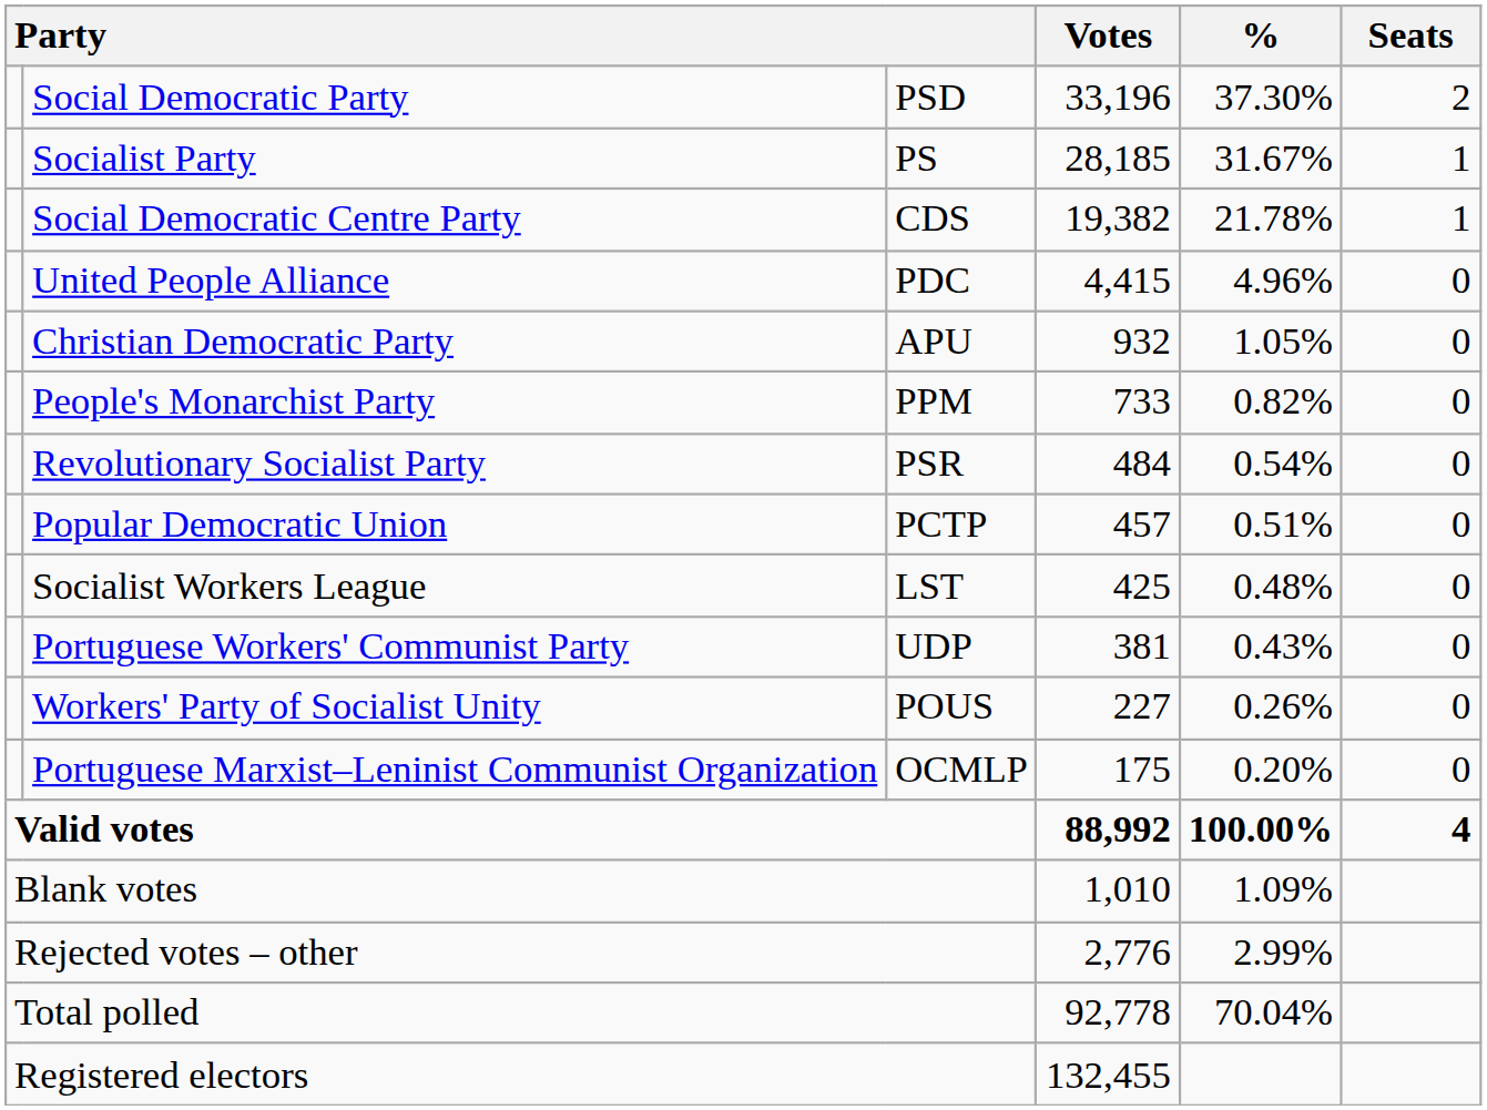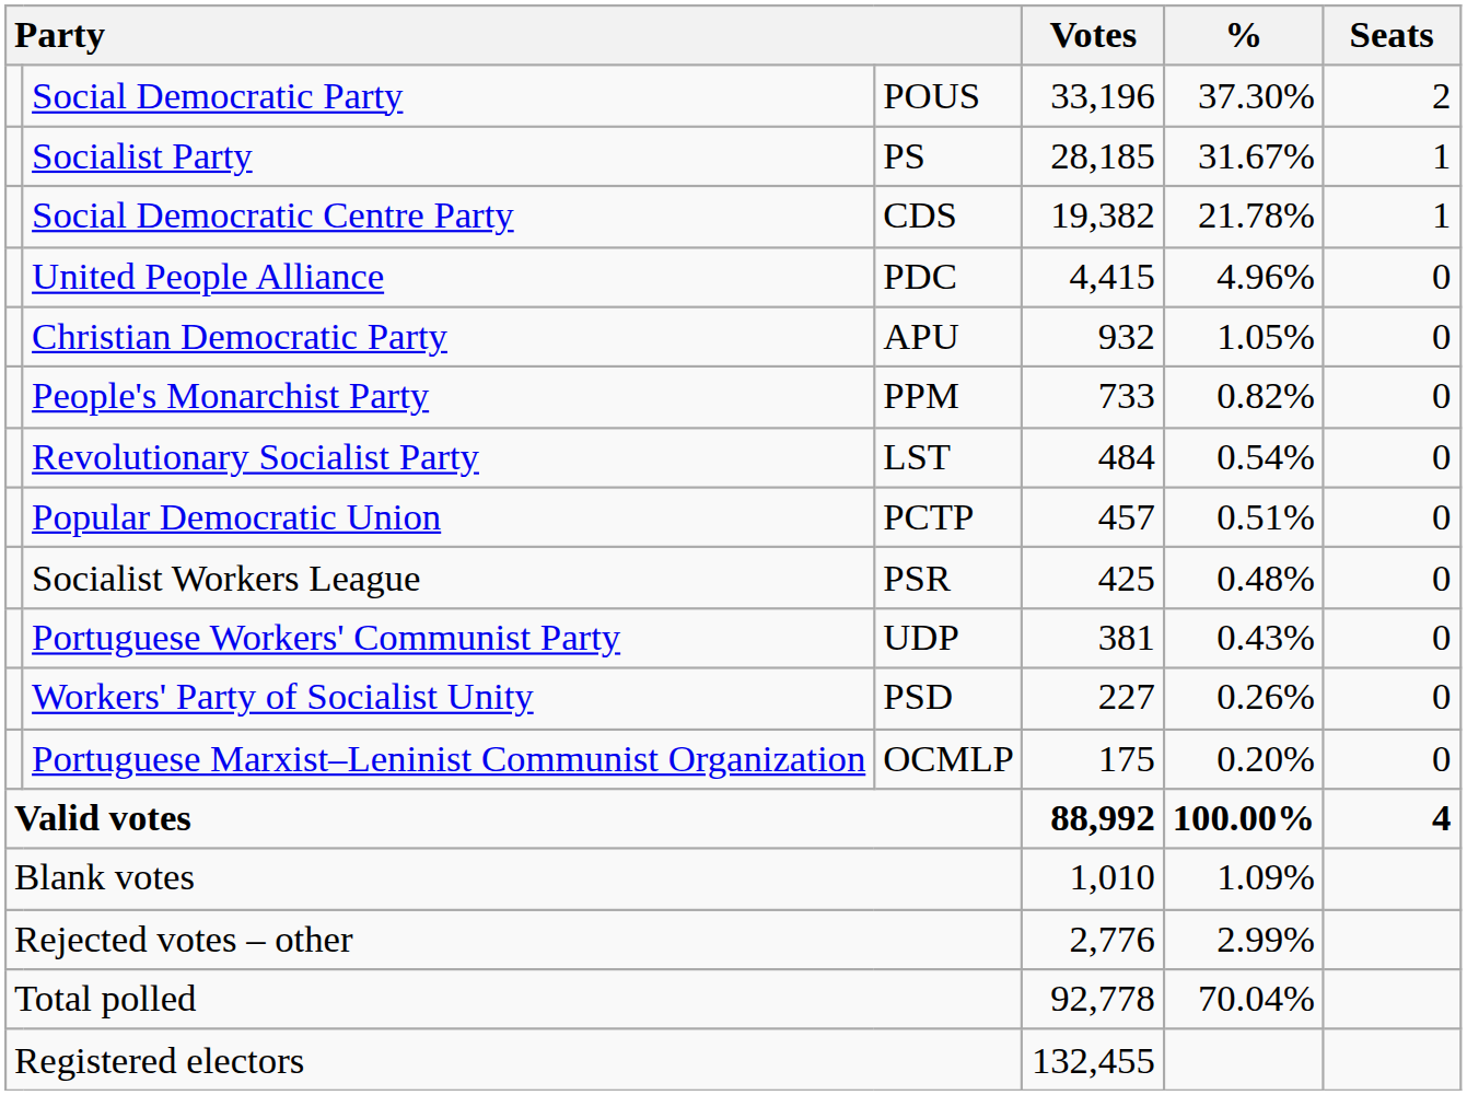 <table class="wikitable" border="1" style="text-align:right;">
 <tr>
 <th style="text-align:left;" colspan=3>Party</th>
 <th align=center width="50">Votes</th>
 <th align=center width="50">%</th>
 <th align=center width="50">Seats</th>
 </tr>
 <tr>
 <td></td>
 <td align=left><a href='#'>Social Democratic Party</a></td>
-<td align=left>PSD</td>
+<td align=left>POUS</td>
 <td>33,196</td>
 <td>37.30%</td>
 <td>2</td>
 </tr>
 <tr>
 <td></td>
 <td align=left><a href='#'>Socialist Party</a></td>
 <td align=left>PS</td>
 <td>28,185</td>
 <td>31.67%</td>
 <td>1</td>
 </tr>
 <tr>
 <td></td>
 <td align=left style="white-space: nowrap;"><a href='#'>Social Democratic Centre Party</a></td>
 <td align=left>CDS</td>
 <td>19,382</td>
 <td>21.78%</td>
 <td>1</td>
 </tr>
 <tr>
 <td></td>
 <td align=left><a href='#'>United People Alliance</a></td>
 <td align=left>PDC</td>
 <td>4,415</td>
 <td>4.96%</td>
 <td>0</td>
 </tr>
 <tr>
 <td></td>
 <td align=left style="white-space: nowrap;"><a href='#'>Christian Democratic Party</a></td>
 <td align=left>APU</td>
 <td>932</td>
 <td>1.05%</td>
 <td>0</td>
 </tr>
 <tr>
 <td></td>
 <td align=left><a href='#'>People's Monarchist Party</a></td>
 <td align=left>PPM</td>
 <td>733</td>
 <td>0.82%</td>
 <td>0</td>
 </tr>
 <tr>
 <td></td>
 <td align=left><a href='#'>Revolutionary Socialist Party</a></td>
-<td align=left>PSR</td>
+<td align=left>LST</td>
 <td>484</td>
 <td>0.54%</td>
 <td>0</td>
 </tr>
 <tr>
 <td></td>
 <td align=left><a href='#'>Popular Democratic Union</a></td>
 <td align=left>PCTP</td>
 <td>457</td>
 <td>0.51%</td>
 <td>0</td>
 </tr>
 <tr>
 <td></td>
 <td align=left>Socialist Workers League</td>
-<td align=left>LST</td>
+<td align=left>PSR</td>
 <td>425</td>
 <td>0.48%</td>
 <td>0</td>
 </tr>
 <tr>
 <td></td>
 <td align=left><a href='#'>Portuguese Workers' Communist Party</a></td>
 <td align=left>UDP</td>
 <td>381</td>
 <td>0.43%</td>
 <td>0</td>
 </tr>
 <tr>
 <td></td>
 <td align=left><a href='#'>Workers' Party of Socialist Unity</a></td>
-<td align=left>POUS</td>
+<td align=left>PSD</td>
 <td>227</td>
 <td>0.26%</td>
 <td>0</td>
 </tr>
 <tr>
 <td></td>
 <td align=left><a href='#'>Portuguese Marxist–Leninist Communist Organization</a></td>
 <td align=left>OCMLP</td>
 <td>175</td>
 <td>0.20%</td>
 <td>0</td>
 </tr>
 <tr style="font-weight:bold">
 <td align=left colspan=3>Valid votes</td>
 <td>88,992</td>
 <td>100.00%</td>
 <td>4</td>
 </tr>
 <tr>
 <td align=left colspan=3>Blank votes</td>
 <td>1,010</td>
 <td>1.09%</td>
 <td></td>
 </tr>
 <tr>
 <td align=left colspan=3>Rejected votes – other</td>
 <td>2,776</td>
 <td>2.99%</td>
 <td></td>
 </tr>
 <tr>
 <td align=left colspan=3>Total polled</td>
 <td>92,778</td>
 <td>70.04%</td>
 <td></td>
 </tr>
 <tr>
 <td align=left colspan=3>Registered electors</td>
 <td>132,455</td>
 <td></td>
 <td></td>
 </tr>
 </table>
